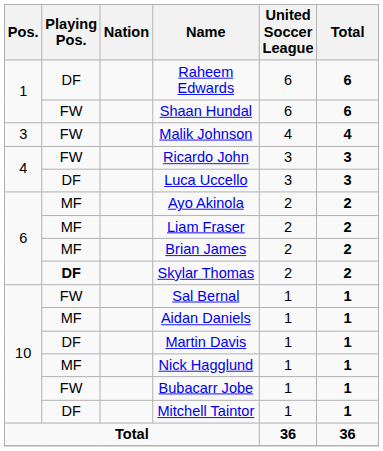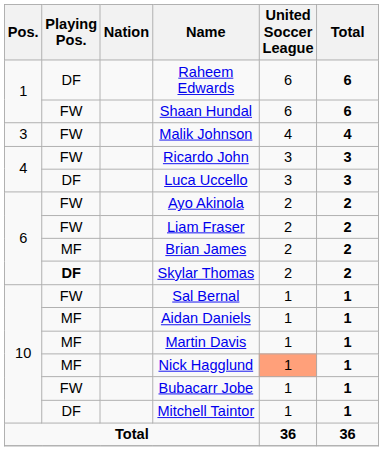 <table class="wikitable sortable" style="font-size:100%; text-align:center">
 <tr>
 <th width=15>Pos.</th>
 <th width=15>Playing Pos.</th>
 <th width=15>Nation</th>
 <th width=110>Name</th>
 <th width=50>United Soccer League</th>
 <th width=60>Total</th>
 </tr>
 <tr>
 <td rowspan=2>1</td>
 <td>DF</td>
 <td></td>
 <td><a href='#'>Raheem Edwards</a></td>
 <td>6</td>
 <td><strong>6</strong></td>
 </tr>
 <tr>
 <td>FW</td>
 <td></td>
 <td><a href='#'>Shaan Hundal</a></td>
 <td>6</td>
 <td><strong>6</strong></td>
 </tr>
 <tr>
 <td>3</td>
 <td>FW</td>
 <td></td>
 <td><a href='#'>Malik Johnson</a></td>
 <td>4</td>
 <td><strong>4</strong></td>
 </tr>
 <tr>
 <td rowspan=2>4</td>
 <td>FW</td>
 <td></td>
 <td><a href='#'>Ricardo John</a></td>
 <td>3</td>
 <td><strong>3</strong></td>
 </tr>
 <tr>
 <td>DF</td>
 <td></td>
 <td><a href='#'>Luca Uccello</a></td>
 <td>3</td>
 <td><strong>3</strong></td>
 </tr>
 <tr>
 <td rowspan=4>6</td>
-<td>MF</td>
+<td>FW</td>
 <td></td>
 <td><a href='#'>Ayo Akinola</a></td>
 <td>2</td>
 <td><strong>2</strong></td>
 </tr>
 <tr>
-<td>MF</td>
+<td>FW</td>
 <td></td>
 <td><a href='#'>Liam Fraser</a></td>
 <td>2</td>
 <td><strong>2</strong></td>
 </tr>
 <tr>
 <td>MF</td>
 <td></td>
 <td><a href='#'>Brian James</a></td>
 <td>2</td>
 <td><strong>2</strong></td>
 </tr>
 <tr>
 <td><strong>DF</strong></td>
 <td></td>
 <td><a href='#'>Skylar Thomas</a></td>
 <td>2</td>
 <td><strong>2</strong></td>
 </tr>
 <tr>
 <td rowspan=6>10</td>
 <td>FW</td>
 <td></td>
 <td><a href='#'>Sal Bernal</a></td>
 <td>1</td>
 <td><strong>1</strong></td>
 </tr>
 <tr>
 <td>MF</td>
 <td></td>
 <td><a href='#'>Aidan Daniels</a></td>
 <td>1</td>
 <td><strong>1</strong></td>
 </tr>
 <tr>
-<td>DF</td>
+<td>MF</td>
 <td></td>
 <td><a href='#'>Martin Davis</a></td>
 <td>1</td>
 <td><strong>1</strong></td>
 </tr>
 <tr>
 <td>MF</td>
 <td></td>
 <td><a href='#'>Nick Hagglund</a></td>
-<td>1</td>
+<td style="background: lightsalmon;">1</td>
 <td><strong>1</strong></td>
 </tr>
 <tr>
 <td>FW</td>
 <td></td>
 <td><a href='#'>Bubacarr Jobe</a></td>
 <td>1</td>
 <td><strong>1</strong></td>
 </tr>
 <tr>
 <td>DF</td>
 <td></td>
 <td><a href='#'>Mitchell Taintor</a></td>
 <td>1</td>
 <td><strong>1</strong></td>
 </tr>
 <tr>
 <td colspan=4><strong>Total</strong></td>
 <td><strong>36</strong></td>
 <td><strong>36</strong></td>
 </tr>
 <tr>
 </tr>
 </table>
